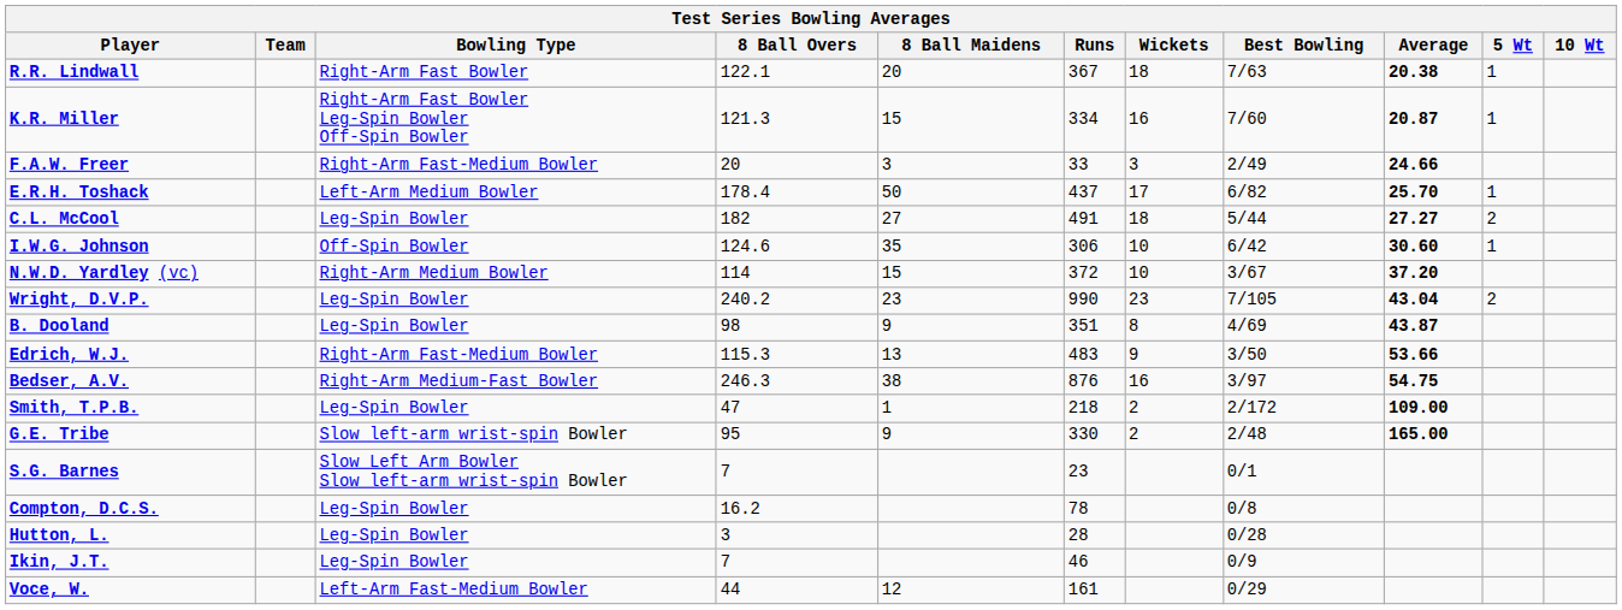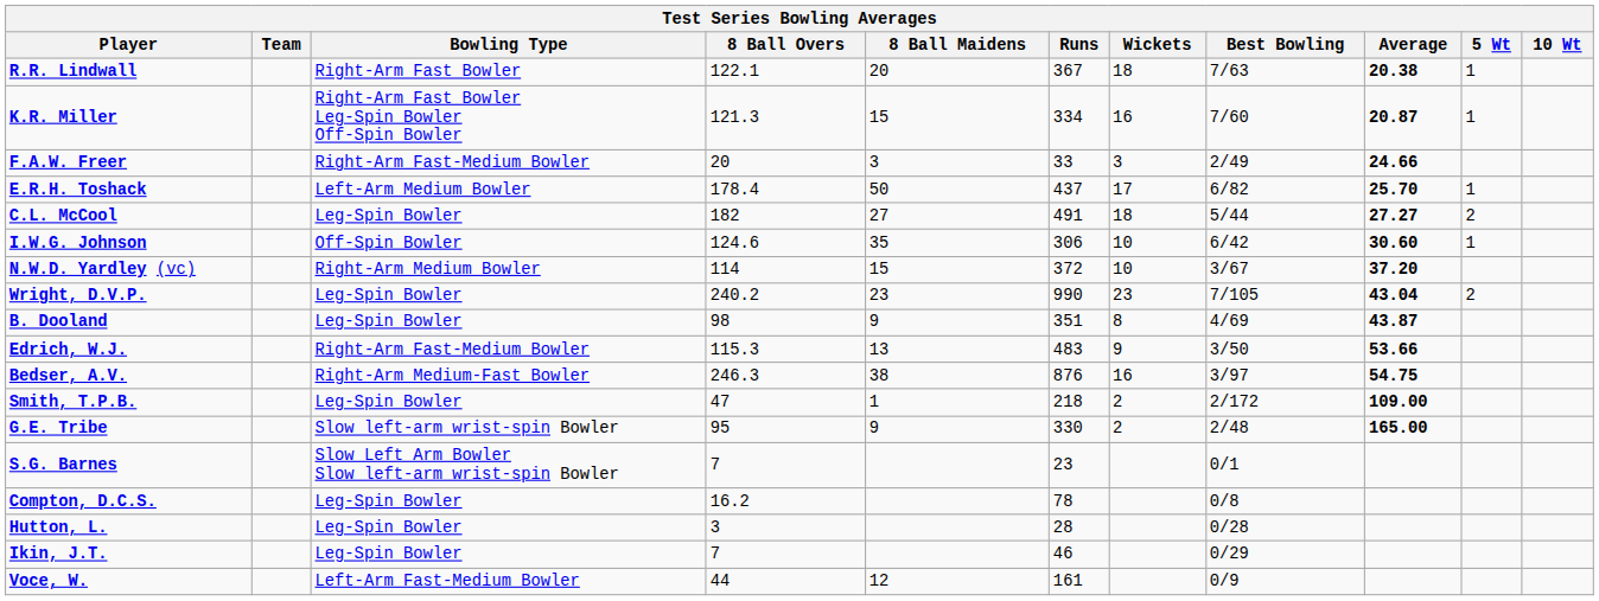 <table class="wikitable" style="width:100%;">
 <tr>
 <th colspan=11>Test Series Bowling Averages</th>
 </tr>
 <tr>
 <th>Player</th>
 <th>Team</th>
 <th>Bowling Type</th>
 <th>8 Ball Overs</th>
 <th>8 Ball Maidens</th>
 <th>Runs</th>
 <th>Wickets</th>
 <th>Best Bowling</th>
 <th>Average</th>
 <th>5 <a href='#'>Wt</a></th>
 <th>10 <a href='#'>Wt</a></th>
 </tr>
 <tr align=left>
 <td><strong><a href='#'>R.R. Lindwall</a></strong></td>
 <td></td>
 <td><a href='#'>Right-Arm Fast Bowler</a></td>
 <td>122.1</td>
 <td>20</td>
 <td>367</td>
 <td>18</td>
 <td>7/63</td>
 <td><strong>20.38</strong></td>
 <td>1</td>
 <td></td>
 </tr>
 <tr align=left>
 <td><strong><a href='#'>K.R. Miller</a></strong></td>
 <td></td>
 <td><a href='#'>Right-Arm Fast Bowler</a> <br> <a href='#'>Leg-Spin Bowler</a> <br> <a href='#'>Off-Spin Bowler</a></td>
 <td>121.3</td>
 <td>15</td>
 <td>334</td>
 <td>16</td>
 <td>7/60</td>
 <td><strong>20.87</strong></td>
 <td>1</td>
 <td></td>
 </tr>
 <tr align=left>
 <td><strong><a href='#'>F.A.W. Freer</a></strong></td>
 <td></td>
 <td><a href='#'>Right-Arm Fast-Medium Bowler</a></td>
 <td>20</td>
 <td>3</td>
 <td>33</td>
 <td>3</td>
 <td>2/49</td>
 <td><strong>24.66</strong></td>
 <td></td>
 <td></td>
 </tr>
 <tr align=left>
 <td><strong><a href='#'>E.R.H. Toshack</a></strong></td>
 <td></td>
 <td><a href='#'>Left-Arm Medium Bowler</a></td>
 <td>178.4</td>
 <td>50</td>
 <td>437</td>
 <td>17</td>
 <td>6/82</td>
 <td><strong>25.70</strong></td>
 <td>1</td>
 <td></td>
 </tr>
 <tr align=left>
 <td><strong><a href='#'>C.L. McCool</a></strong></td>
 <td></td>
 <td><a href='#'>Leg-Spin Bowler</a></td>
 <td>182</td>
 <td>27</td>
 <td>491</td>
 <td>18</td>
 <td>5/44</td>
 <td><strong>27.27</strong></td>
 <td>2</td>
 <td></td>
 </tr>
 <tr align=left>
 <td><strong><a href='#'>I.W.G. Johnson</a></strong></td>
 <td></td>
 <td><a href='#'>Off-Spin Bowler</a></td>
 <td>124.6</td>
 <td>35</td>
 <td>306</td>
 <td>10</td>
 <td>6/42</td>
 <td><strong>30.60</strong></td>
 <td>1</td>
 <td></td>
 </tr>
 <tr align=left>
 <td><strong><a href='#'>N.W.D. Yardley</a></strong> <a href='#'>(vc)</a></td>
 <td></td>
 <td><a href='#'>Right-Arm Medium Bowler</a></td>
 <td>114</td>
 <td>15</td>
 <td>372</td>
 <td>10</td>
 <td>3/67</td>
 <td><strong>37.20</strong></td>
 <td></td>
 <td></td>
 </tr>
 <tr align=left>
 <td><strong><a href='#'>Wright, D.V.P.</a></strong></td>
 <td></td>
 <td><a href='#'>Leg-Spin Bowler</a></td>
 <td>240.2</td>
 <td>23</td>
 <td>990</td>
 <td>23</td>
 <td>7/105</td>
 <td><strong>43.04</strong></td>
 <td>2</td>
 <td></td>
 </tr>
 <tr align=left>
 <td><strong><a href='#'>B. Dooland</a></strong></td>
 <td></td>
 <td><a href='#'>Leg-Spin Bowler</a></td>
 <td>98</td>
 <td>9</td>
 <td>351</td>
 <td>8</td>
 <td>4/69</td>
 <td><strong>43.87</strong></td>
 <td></td>
 <td></td>
 </tr>
 <tr align=left>
 <td><strong><a href='#'>Edrich, W.J.</a></strong></td>
 <td></td>
 <td><a href='#'>Right-Arm Fast-Medium Bowler</a></td>
 <td>115.3</td>
 <td>13</td>
 <td>483</td>
 <td>9</td>
 <td>3/50</td>
 <td><strong>53.66</strong></td>
 <td></td>
 <td></td>
 </tr>
 <tr align=left>
 <td><strong><a href='#'>Bedser, A.V.</a></strong></td>
 <td></td>
 <td><a href='#'>Right-Arm Medium-Fast Bowler</a></td>
 <td>246.3</td>
 <td>38</td>
 <td>876</td>
 <td>16</td>
 <td>3/97</td>
 <td><strong>54.75</strong></td>
 <td></td>
 <td></td>
 </tr>
 <tr align=left>
 <td><strong><a href='#'>Smith, T.P.B.</a></strong></td>
 <td></td>
 <td><a href='#'>Leg-Spin Bowler</a></td>
 <td>47</td>
 <td>1</td>
 <td>218</td>
 <td>2</td>
 <td>2/172</td>
 <td><strong>109.00</strong></td>
 <td></td>
 <td></td>
 </tr>
 <tr align=left>
 <td><strong><a href='#'>G.E. Tribe</a></strong></td>
 <td></td>
 <td><a href='#'>Slow left-arm wrist-spin</a> Bowler</td>
 <td>95</td>
 <td>9</td>
 <td>330</td>
 <td>2</td>
 <td>2/48</td>
 <td><strong>165.00</strong></td>
 <td></td>
 <td></td>
 </tr>
 <tr align=left>
 <td><strong><a href='#'>S.G. Barnes</a></strong></td>
 <td></td>
 <td><a href='#'>Slow Left Arm Bowler</a> <br> <a href='#'>Slow left-arm wrist-spin</a> Bowler</td>
 <td>7</td>
 <td></td>
 <td>23</td>
 <td></td>
 <td>0/1</td>
 <td></td>
 <td></td>
 <td></td>
 </tr>
 <tr align=left>
 <td><strong><a href='#'>Compton, D.C.S.</a></strong></td>
 <td></td>
 <td><a href='#'>Leg-Spin Bowler</a></td>
 <td>16.2</td>
 <td></td>
 <td>78</td>
 <td></td>
 <td>0/8</td>
 <td></td>
 <td></td>
 <td></td>
 </tr>
 <tr align=left>
 <td><strong><a href='#'>Hutton, L.</a></strong></td>
 <td></td>
 <td><a href='#'>Leg-Spin Bowler</a></td>
 <td>3</td>
 <td></td>
 <td>28</td>
 <td></td>
 <td>0/28</td>
 <td></td>
 <td></td>
 <td></td>
 </tr>
 <tr align=left>
 <td><strong><a href='#'>Ikin, J.T.</a></strong></td>
 <td></td>
 <td><a href='#'>Leg-Spin Bowler</a></td>
 <td>7</td>
 <td></td>
 <td>46</td>
 <td></td>
-<td>0/9</td>
+<td>0/29</td>
 <td></td>
 <td></td>
 <td></td>
 </tr>
 <tr align=left>
 <td><strong><a href='#'>Voce, W.</a></strong></td>
 <td></td>
 <td><a href='#'>Left-Arm Fast-Medium Bowler</a></td>
 <td>44</td>
 <td>12</td>
 <td>161</td>
 <td></td>
-<td>0/29</td>
+<td>0/9</td>
 <td></td>
 <td></td>
 <td></td>
 </tr>
 </table>
